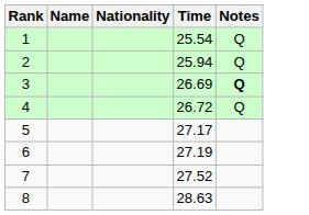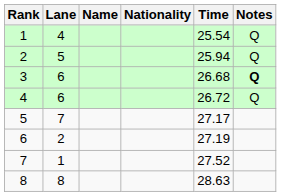 <table class="wikitable sortable" style="text-align:center">
 <tr>
 <th>Rank</th>
+<th>Lane</th>
 <th>Name</th>
 <th>Nationality</th>
 <th>Time</th>
 <th>Notes</th>
 </tr>
 <tr bgcolor="ccffcc">
 <td>1</td>
+<td>4</td>
 <td align="left"></td>
 <td align="left"></td>
 <td>25.54</td>
 <td>Q</td>
 </tr>
 <tr bgcolor="ccffcc">
 <td>2</td>
+<td>5</td>
 <td align="left"></td>
 <td align="left"></td>
 <td>25.94</td>
 <td>Q</td>
 </tr>
 <tr bgcolor="ccffcc">
 <td>3</td>
+<td>6</td>
 <td align="left"></td>
 <td align="left"></td>
-<td>26.69</td>
+<td>26.68</td>
 <td><strong>Q</strong></td>
 </tr>
 <tr bgcolor="ccffcc">
 <td>4</td>
+<td>6</td>
 <td align="left"></td>
 <td align="left"></td>
 <td>26.72</td>
 <td>Q</td>
 </tr>
 <tr>
 <td>5</td>
+<td>7</td>
 <td align="left"></td>
 <td align="left"></td>
 <td>27.17</td>
 <td></td>
 </tr>
 <tr>
 <td>6</td>
+<td>2</td>
 <td align="left"></td>
 <td align="left"></td>
 <td>27.19</td>
 <td></td>
 </tr>
 <tr>
 <td>7</td>
+<td>1</td>
 <td align="left"></td>
 <td align="left"></td>
 <td>27.52</td>
 <td></td>
 </tr>
 <tr>
 <td>8</td>
+<td>8</td>
 <td align="left"></td>
 <td align="left"></td>
 <td>28.63</td>
 <td></td>
 </tr>
 </table>
